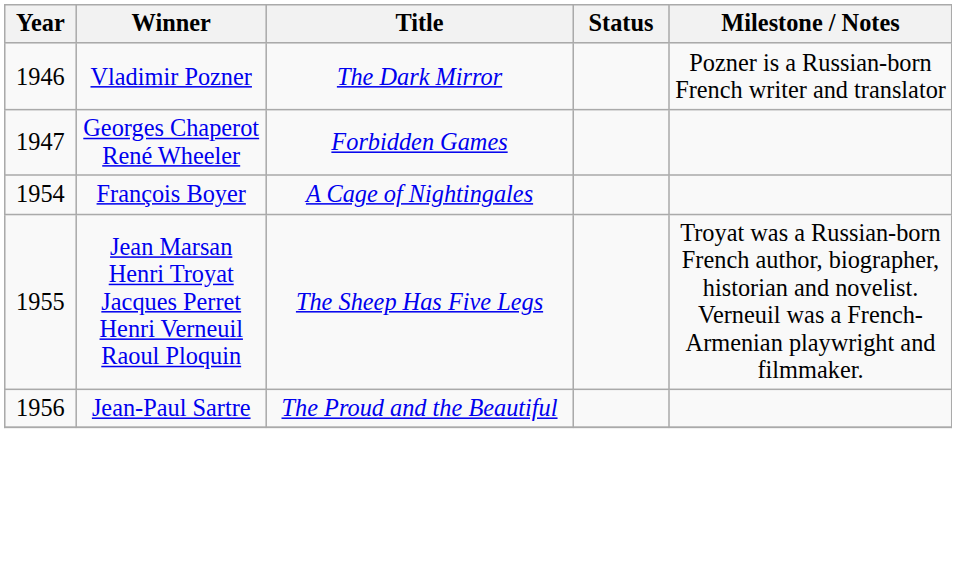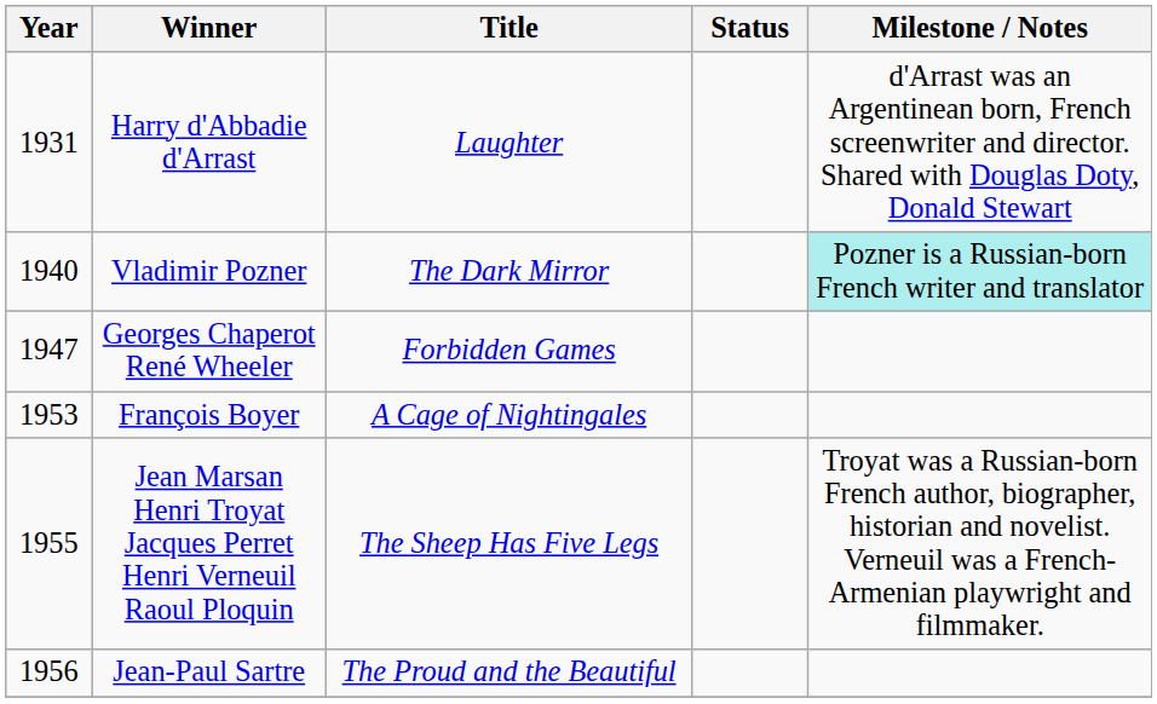 <table class="wikitable" style="text-align: center" width="100%" cellpadding="5">
 <tr>
 <th width="50">Year</th>
 <th width="200">Winner</th>
 <th width="350">Title</th>
 <th width="75">Status</th>
 <th width="325">Milestone / Notes</th>
 </tr>
 <tr>
-<td>1946</td>
+<td>1931</td>
+<td><a href='#'>Harry d'Abbadie d'Arrast</a></td>
+<td><em><a href='#'>Laughter</a></em></td>
+<td></td>
+<td>d'Arrast was an Argentinean born, French screenwriter and director.<br>Shared with <a href='#'>Douglas Doty</a>, <a href='#'>Donald Stewart</a></td>
+</tr>
+<tr>
+<td>1940</td>
 <td><a href='#'>Vladimir Pozner</a></td>
 <td><em><a href='#'>The Dark Mirror</a></em></td>
 <td></td>
-<td>Pozner is a Russian-born French writer and translator</td>
+<td style="background: paleturquoise;">Pozner is a Russian-born French writer and translator</td>
 </tr>
 <tr>
 <td>1947</td>
 <td><a href='#'>Georges Chaperot</a><br><a href='#'>René Wheeler</a></td>
 <td><em><a href='#'>Forbidden Games</a></em></td>
 <td></td>
 <td></td>
 </tr>
 <tr>
-<td>1954</td>
+<td>1953</td>
 <td><a href='#'>François Boyer</a></td>
 <td><em><a href='#'>A Cage of Nightingales</a></em></td>
 <td></td>
 <td></td>
 </tr>
 <tr>
 <td>1955</td>
 <td><a href='#'>Jean Marsan</a><br><a href='#'>Henri Troyat</a><br><a href='#'>Jacques Perret</a><br><a href='#'>Henri Verneuil</a><br><a href='#'>Raoul Ploquin</a></td>
 <td><em><a href='#'>The Sheep Has Five Legs</a></em></td>
 <td></td>
 <td>Troyat was a Russian-born French author, biographer, historian and novelist.<br>Verneuil was a French-Armenian playwright and filmmaker.</td>
 </tr>
 <tr>
 <td>1956</td>
 <td><a href='#'>Jean-Paul Sartre</a></td>
 <td><em><a href='#'>The Proud and the Beautiful</a></em></td>
 <td></td>
 <td></td>
 </tr>
 <tr>
 </tr>
 </table>
